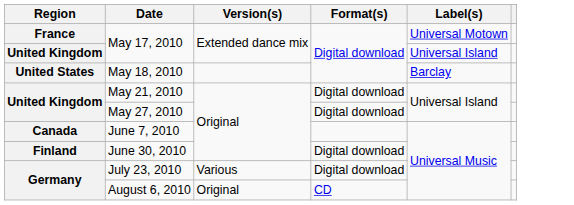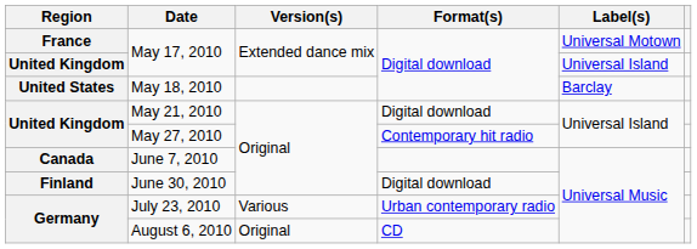 <table class="wikitable plainrowheaders">
 <tr>
 <th scope="col">Region</th>
 <th scope="col">Date</th>
 <th scope="col">Version(s)</th>
 <th scope="col">Format(s)</th>
 <th scope="col">Label(s)</th>
 <th scope="col"></th>
 </tr>
 <tr>
 <th scope="row">France</th>
 <td rowspan="2">May 17, 2010</td>
 <td rowspan="2">Extended dance mix</td>
 <td rowspan="3"><a href='#'>Digital download</a></td>
 <td><a href='#'>Universal Motown</a></td>
 <td></td>
 </tr>
 <tr>
 <th scope="row">United Kingdom</th>
 <td><a href='#'>Universal Island</a></td>
 <td></td>
 </tr>
 <tr>
 <th scope="row">United States</th>
 <td>May 18, 2010</td>
 <td></td>
 <td><a href='#'>Barclay</a></td>
 <td></td>
 </tr>
 <tr>
 <th scope="row" rowspan="2">United Kingdom</th>
 <td>May 21, 2010</td>
 <td rowspan="4">Original</td>
 <td>Digital download</td>
 <td rowspan="2">Universal Island</td>
 <td></td>
 </tr>
 <tr>
 <td>May 27, 2010</td>
-<td>Digital download</td>
+<td><a href='#'>Contemporary hit radio</a></td>
 <td></td>
 </tr>
 <tr>
 <th scope="row">Canada</th>
 <td>June 7, 2010</td>
 <td></td>
 <td rowspan="4"><a href='#'>Universal Music</a></td>
 <td></td>
 </tr>
 <tr>
 <th scope="row">Finland</th>
 <td>June 30, 2010</td>
 <td>Digital download</td>
 <td></td>
 </tr>
 <tr>
 <th scope="row" rowspan="2">Germany</th>
 <td>July 23, 2010</td>
 <td>Various</td>
-<td>Digital download </td>
+<td><a href='#'>Urban contemporary radio</a></td>
 <td></td>
 </tr>
 <tr>
 <td>August 6, 2010</td>
 <td>Original</td>
 <td><a href='#'>CD</a></td>
 <td></td>
 </tr>
 </table>
